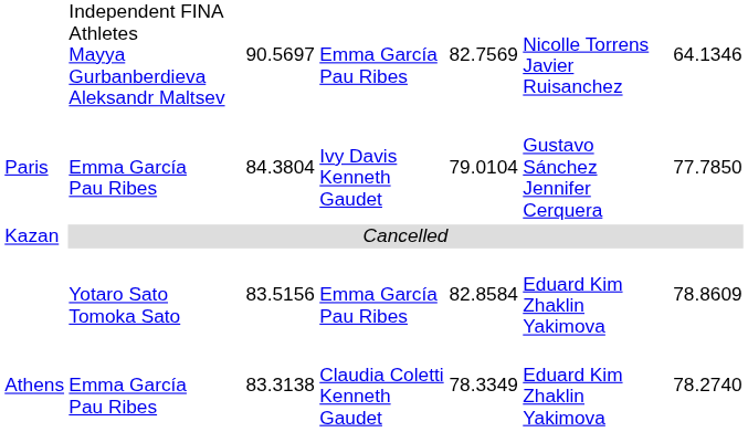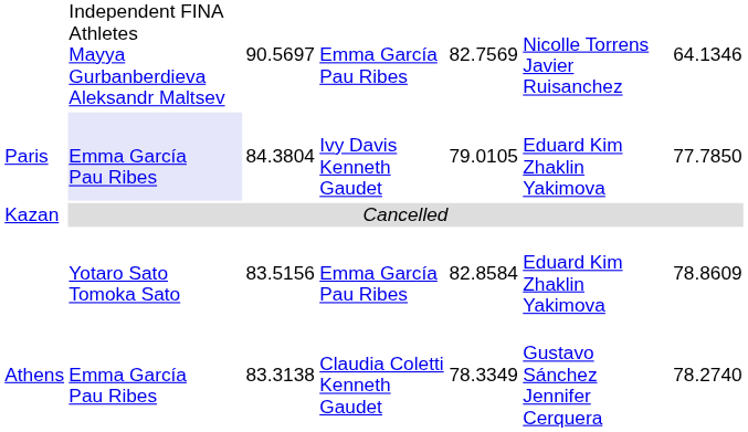 <table>
 <tr>
 <td><br></td>
 <td width=220> Independent FINA Athletes <br> <a href='#'>Mayya Gurbanberdieva</a> <br> <a href='#'>Aleksandr Maltsev</a></td>
 <td>90.5697</td>
 <td width=220> <br> <a href='#'>Emma García</a> <br> <a href='#'>Pau Ribes</a></td>
 <td>82.7569</td>
 <td width=220> <br> <a href='#'>Nicolle Torrens</a> <br> <a href='#'>Javier Ruisanchez</a></td>
 <td>64.1346</td>
 </tr>
 <tr>
 <td> <a href='#'>Paris</a></td>
-<td width=220> <br> <a href='#'>Emma García</a> <br> <a href='#'>Pau Ribes</a></td>
+<td width=220 style="background: lavender;"> <br> <a href='#'>Emma García</a> <br> <a href='#'>Pau Ribes</a></td>
 <td>84.3804</td>
 <td width=220> <br> <a href='#'>Ivy Davis</a> <br> <a href='#'>Kenneth Gaudet</a></td>
-<td>79.0104</td>
-<td width=220> <br> <a href='#'>Gustavo Sánchez</a> <br> <a href='#'>Jennifer Cerquera</a></td>
+<td>79.0105</td>
+<td width=220> <br> <a href='#'>Eduard Kim</a> <br> <a href='#'>Zhaklin Yakimova</a></td>
 <td>77.7850</td>
 </tr>
 <tr>
 <td> <a href='#'>Kazan</a></td>
 <td bgcolor="#DDDDDD" align=center colspan=6><em>Cancelled</em></td>
 </tr>
 <tr>
 <td></td>
 <td width=220> <br> <a href='#'>Yotaro Sato</a> <br> <a href='#'>Tomoka Sato</a></td>
 <td>83.5156</td>
 <td width=220> <br> <a href='#'>Emma García</a> <br> <a href='#'>Pau Ribes</a></td>
 <td>82.8584</td>
 <td width=220> <br> <a href='#'>Eduard Kim</a> <br> <a href='#'>Zhaklin Yakimova</a></td>
 <td>78.8609</td>
 </tr>
 <tr>
 <td> <a href='#'>Athens</a></td>
 <td width=220> <br> <a href='#'>Emma García</a> <br> <a href='#'>Pau Ribes</a></td>
 <td>83.3138</td>
 <td width=220> <br> <a href='#'>Claudia Coletti</a> <br> <a href='#'>Kenneth Gaudet</a></td>
 <td>78.3349</td>
-<td width=220> <br> <a href='#'>Eduard Kim</a> <br> <a href='#'>Zhaklin Yakimova</a></td>
+<td width=220> <br> <a href='#'>Gustavo Sánchez</a> <br> <a href='#'>Jennifer Cerquera</a></td>
 <td>78.2740</td>
 </tr>
 </table>
